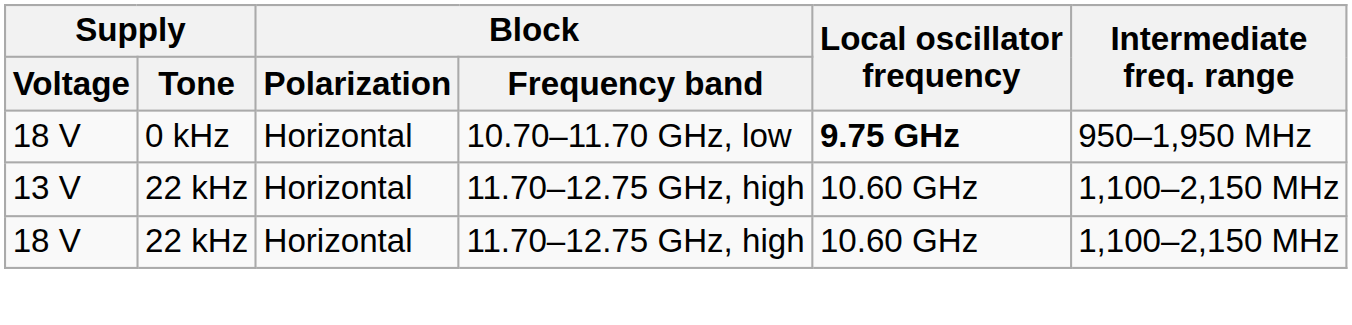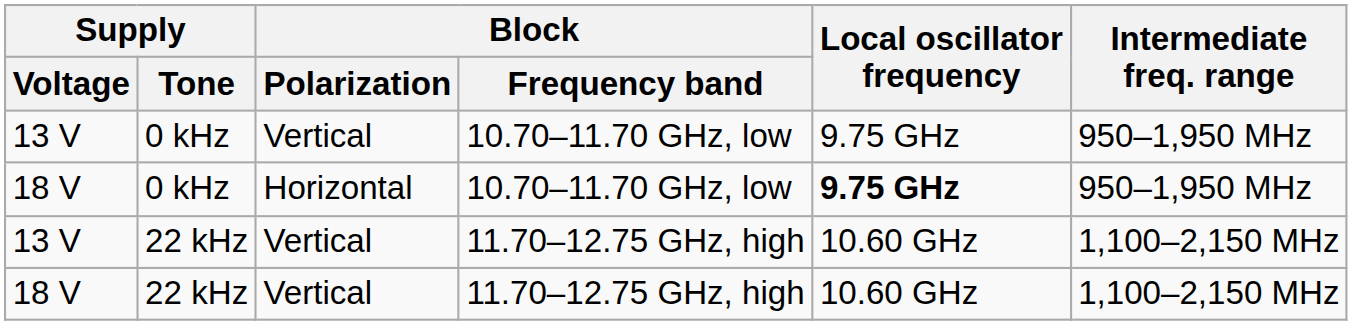 <table class="wikitable">
 <tr>
 <th colspan=2>Supply</th>
 <th colspan=2>Block</th>
 <th rowspan=2>Local oscillator <br>frequency</th>
 <th rowspan=2>Intermediate <br>freq. range</th>
 </tr>
 <tr>
 <th>Voltage</th>
 <th>Tone</th>
 <th>Polarization</th>
 <th>Frequency band</th>
 </tr>
 <tr>
+<td>13 V</td>
+<td>0 kHz</td>
+<td>Vertical</td>
+<td>10.70–11.70 GHz, low</td>
+<td>9.75 GHz</td>
+<td>950–1,950 MHz</td>
+</tr>
+<tr>
 <td>18 V</td>
 <td>0 kHz</td>
 <td>Horizontal</td>
 <td>10.70–11.70 GHz, low</td>
 <td><strong>9.75 GHz</strong></td>
 <td>950–1,950 MHz</td>
 </tr>
 <tr>
 <td>13 V</td>
 <td>22 kHz</td>
-<td>Horizontal</td>
+<td>Vertical</td>
 <td>11.70–12.75 GHz, high</td>
 <td>10.60 GHz</td>
 <td>1,100–2,150 MHz</td>
 </tr>
 <tr>
 <td>18 V</td>
 <td>22 kHz</td>
-<td>Horizontal</td>
+<td>Vertical</td>
 <td>11.70–12.75 GHz, high</td>
 <td>10.60 GHz</td>
 <td>1,100–2,150 MHz</td>
 </tr>
 </table>
